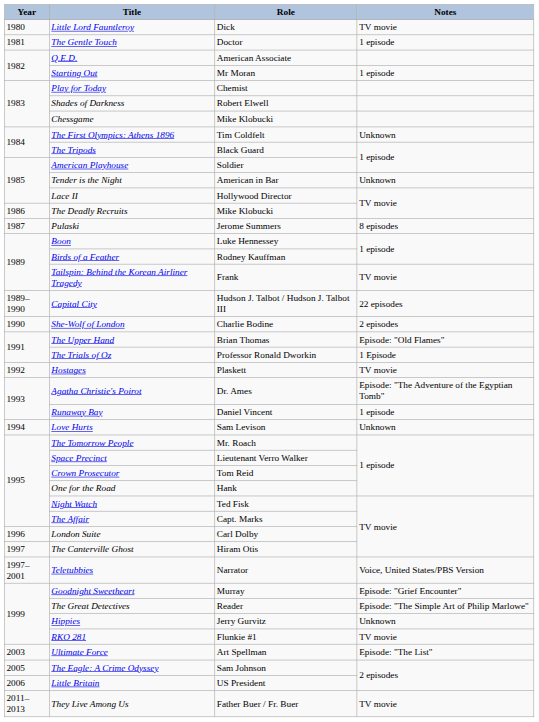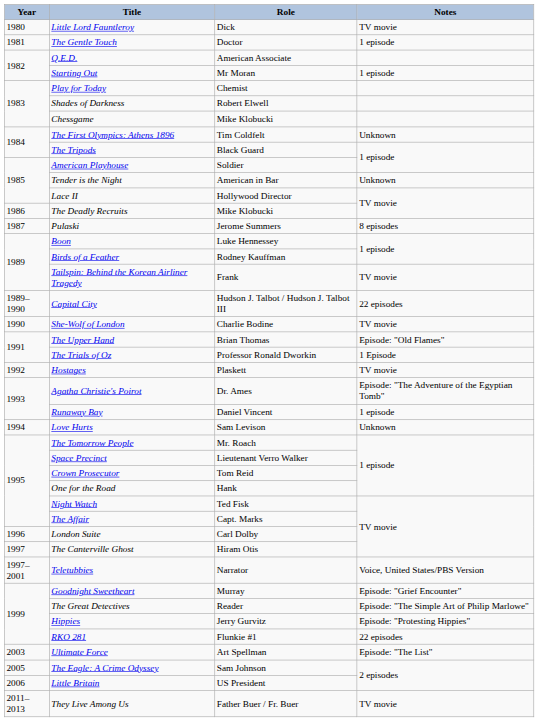 <table class="wikitable" style="font-size: 95%;">
 <tr>
 <th style="background:#B0C4DE;">Year</th>
 <th style="background:#B0C4DE;">Title</th>
 <th style="background:#B0C4DE;">Role</th>
 <th style="background:#B0C4DE;">Notes</th>
 </tr>
 <tr>
 <td>1980</td>
 <td><em><a href='#'>Little Lord Fauntleroy</a></em></td>
 <td>Dick</td>
 <td>TV movie</td>
 </tr>
 <tr>
 <td>1981</td>
 <td><em><a href='#'>The Gentle Touch</a></em></td>
 <td>Doctor</td>
 <td>1 episode</td>
 </tr>
 <tr>
 <td rowspan="2">1982</td>
 <td><em><a href='#'>Q.E.D.</a></em></td>
 <td>American Associate</td>
 <td></td>
 </tr>
 <tr>
 <td><em><a href='#'>Starting Out</a></em></td>
 <td>Mr Moran</td>
 <td>1 episode</td>
 </tr>
 <tr>
 <td rowspan="3">1983</td>
 <td><em><a href='#'>Play for Today</a></em></td>
 <td>Chemist</td>
 <td></td>
 </tr>
 <tr>
 <td><em>Shades of Darkness</em></td>
 <td>Robert Elwell</td>
 <td></td>
 </tr>
 <tr>
 <td><em>Chessgame</em></td>
 <td>Mike Klobucki</td>
 <td></td>
 </tr>
 <tr>
 <td rowspan="2">1984</td>
 <td><em><a href='#'>The First Olympics: Athens 1896</a></em></td>
 <td>Tim Coldfelt</td>
 <td>Unknown</td>
 </tr>
 <tr>
 <td><em><a href='#'>The Tripods</a></em></td>
 <td>Black Guard</td>
 <td rowspan="2">1 episode</td>
 </tr>
 <tr>
 <td rowspan="3">1985</td>
 <td><em><a href='#'>American Playhouse</a></em></td>
 <td>Soldier</td>
 </tr>
 <tr>
 <td><em>Tender is the Night</em></td>
 <td>American in Bar</td>
 <td>Unknown</td>
 </tr>
 <tr>
 <td><em>Lace II</em></td>
 <td>Hollywood Director</td>
 <td rowspan="2">TV movie</td>
 </tr>
 <tr>
 <td>1986</td>
 <td><em>The Deadly Recruits</em></td>
 <td>Mike Klobucki</td>
 </tr>
 <tr>
 <td>1987</td>
 <td><em>Pulaski</em></td>
 <td>Jerome Summers</td>
 <td>8 episodes</td>
 </tr>
 <tr>
 <td rowspan="3">1989</td>
 <td><em><a href='#'>Boon</a></em></td>
 <td>Luke Hennessey</td>
 <td rowspan="2">1 episode</td>
 </tr>
 <tr>
 <td><em><a href='#'>Birds of a Feather</a></em></td>
 <td>Rodney Kauffman</td>
 </tr>
 <tr>
 <td><em><a href='#'>Tailspin: Behind the Korean Airliner Tragedy</a></em></td>
 <td>Frank</td>
 <td>TV movie</td>
 </tr>
 <tr>
 <td>1989–1990</td>
 <td><em><a href='#'>Capital City</a></em></td>
 <td>Hudson J. Talbot / Hudson J. Talbot III</td>
 <td>22 episodes</td>
 </tr>
 <tr>
 <td>1990</td>
 <td><em><a href='#'>She-Wolf of London</a></em></td>
 <td>Charlie Bodine</td>
-<td>2 episodes</td>
+<td>TV movie</td>
 </tr>
 <tr>
 <td rowspan="2">1991</td>
 <td><em><a href='#'>The Upper Hand</a></em></td>
 <td>Brian Thomas</td>
 <td>Episode: "Old Flames"</td>
 </tr>
 <tr>
 <td><em><a href='#'>The Trials of Oz</a></em></td>
 <td>Professor Ronald Dworkin</td>
 <td>1 Episode</td>
 </tr>
 <tr>
 <td>1992</td>
 <td><em><a href='#'>Hostages</a></em></td>
 <td>Plaskett</td>
 <td>TV movie</td>
 </tr>
 <tr>
 <td rowspan="2">1993</td>
 <td><em><a href='#'>Agatha Christie's Poirot</a></em></td>
 <td>Dr. Ames</td>
 <td>Episode: "The Adventure of the Egyptian Tomb"</td>
 </tr>
 <tr>
 <td><em><a href='#'>Runaway Bay</a></em></td>
 <td>Daniel Vincent</td>
 <td>1 episode</td>
 </tr>
 <tr>
 <td>1994</td>
 <td><em><a href='#'>Love Hurts</a></em></td>
 <td>Sam Levison</td>
 <td>Unknown</td>
 </tr>
 <tr>
 <td rowspan="6">1995</td>
 <td><em><a href='#'>The Tomorrow People</a></em></td>
 <td>Mr. Roach</td>
 <td rowspan="4">1 episode</td>
 </tr>
 <tr>
 <td><em><a href='#'>Space Precinct</a></em></td>
 <td>Lieutenant Verro Walker</td>
 </tr>
 <tr>
 <td><em><a href='#'>Crown Prosecutor</a></em></td>
 <td>Tom Reid</td>
 </tr>
 <tr>
 <td><em>One for the Road</em></td>
 <td>Hank</td>
 </tr>
 <tr>
 <td><em><a href='#'>Night Watch</a></em></td>
 <td>Ted Fisk</td>
 <td rowspan="4">TV movie</td>
 </tr>
 <tr>
 <td><em><a href='#'>The Affair</a></em></td>
 <td>Capt. Marks</td>
 </tr>
 <tr>
 <td>1996</td>
 <td><em>London Suite</em></td>
 <td>Carl Dolby</td>
 </tr>
 <tr>
 <td>1997</td>
 <td><em>The Canterville Ghost</em></td>
 <td>Hiram Otis</td>
 </tr>
 <tr>
 <td>1997–2001</td>
 <td><em><a href='#'>Teletubbies</a></em></td>
 <td>Narrator</td>
 <td>Voice, United States/PBS Version</td>
 </tr>
 <tr>
 <td rowspan="4">1999</td>
 <td><em><a href='#'>Goodnight Sweetheart</a></em></td>
 <td>Murray</td>
 <td>Episode: "Grief Encounter"</td>
 </tr>
 <tr>
 <td><em>The Great Detectives</em></td>
 <td>Reader</td>
 <td rowspan="1">Episode: "The Simple Art of Philip Marlowe"</td>
 </tr>
 <tr>
 <td><em><a href='#'>Hippies</a></em></td>
 <td>Jerry Gurvitz</td>
-<td>Unknown</td>
+<td rowspan="1">Episode: "Protesting Hippies"</td>
 </tr>
 <tr>
 <td><em><a href='#'>RKO 281</a></em></td>
 <td>Flunkie #1</td>
-<td>TV movie</td>
+<td>22 episodes</td>
 </tr>
 <tr>
 <td>2003</td>
 <td><em><a href='#'>Ultimate Force</a></em></td>
 <td>Art Spellman</td>
 <td rowspan="1">Episode: "The List"</td>
 </tr>
 <tr>
 <td>2005</td>
 <td><em><a href='#'>The Eagle: A Crime Odyssey</a></em></td>
 <td>Sam Johnson</td>
 <td rowspan="2">2 episodes</td>
 </tr>
 <tr>
 <td>2006</td>
 <td><em><a href='#'>Little Britain</a></em></td>
 <td>US President</td>
 </tr>
 <tr>
 <td>2011–2013</td>
 <td><em>They Live Among Us</em></td>
 <td>Father Buer / Fr. Buer</td>
 <td>TV movie</td>
 </tr>
 </table>
